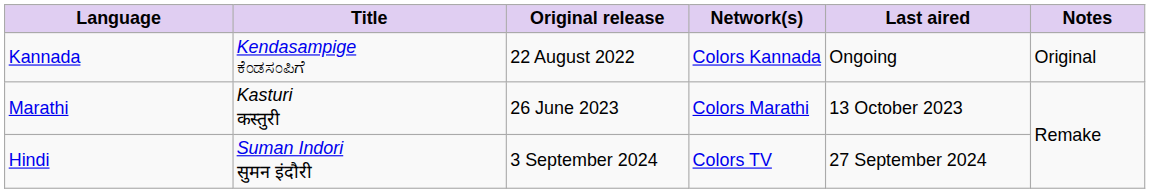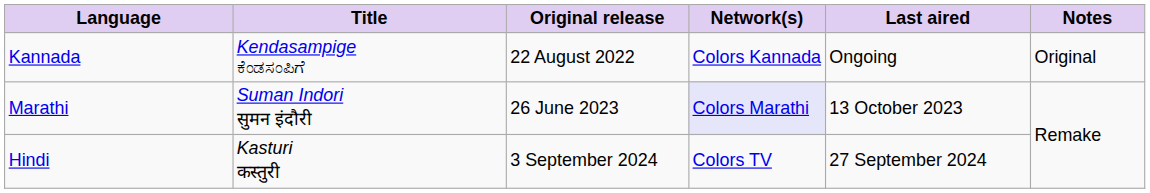 <table class="wikitable" style="margin-right: 0;">
 <tr>
 <th style="background:#E0CEF2; width:20%;">Language</th>
 <th style="background:#E0CEF2; width:24%;">Title</th>
 <th style="background:#E0CEF2; width:16%;">Original release</th>
 <th style="background:#E0CEF2; width:12%;">Network(s)</th>
 <th style="background:#E0CEF2; width:18%;">Last aired</th>
 <th style="background:#E0CEF2; width:22%;">Notes</th>
 </tr>
 <tr>
 <td><a href='#'>Kannada</a></td>
 <td><em><a href='#'>Kendasampige</a></em> <br> ಕೆಂಡಸಂಪಿಗೆ</td>
 <td>22 August 2022</td>
 <td><a href='#'>Colors Kannada</a></td>
 <td>Ongoing</td>
 <td>Original</td>
 </tr>
 <tr>
 <td><a href='#'>Marathi</a></td>
-<td><em>Kasturi</em> <br> कस्तुरी</td>
+<td><em><a href='#'>Suman Indori</a></em> <br> सुमन इंदौरी</td>
 <td>26 June 2023</td>
-<td><a href='#'>Colors Marathi</a></td>
+<td style="background: lavender;"><a href='#'>Colors Marathi</a></td>
 <td>13 October 2023</td>
 <td rowspan="2">Remake</td>
 </tr>
 <tr>
 <td><a href='#'>Hindi</a></td>
-<td><em><a href='#'>Suman Indori</a></em> <br> सुमन इंदौरी</td>
+<td><em>Kasturi</em> <br> कस्तुरी</td>
 <td>3 September 2024</td>
 <td><a href='#'>Colors TV</a></td>
 <td>27 September 2024</td>
 </tr>
 </table>
